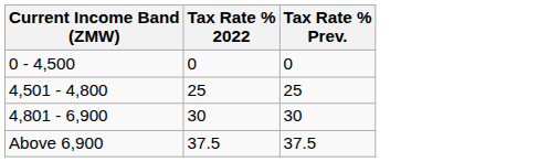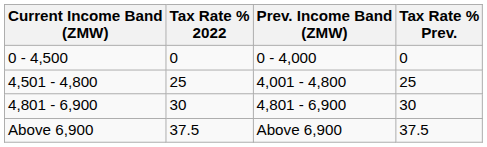 <table class="wikitable">
 <tr>
 <th>Current Income Band<br>(ZMW)</th>
 <th>Tax Rate %<br>2022</th>
+<th>Prev. Income Band<br>(ZMW)</th>
 <th>Tax Rate %<br>Prev.</th>
 </tr>
 <tr>
 <td>0 - 4,500</td>
 <td>0</td>
+<td>0 - 4,000</td>
 <td>0</td>
 </tr>
 <tr>
 <td>4,501 - 4,800</td>
 <td>25</td>
+<td>4,001 - 4,800</td>
 <td>25</td>
 </tr>
 <tr>
 <td>4,801 - 6,900</td>
 <td>30</td>
+<td>4,801 - 6,900</td>
 <td>30</td>
 </tr>
 <tr>
 <td>Above  6,900</td>
 <td>37.5</td>
+<td>Above  6,900</td>
 <td>37.5</td>
 </tr>
 </table>
